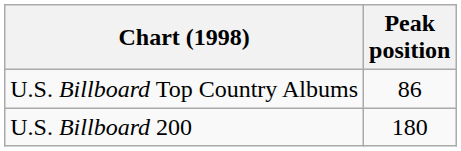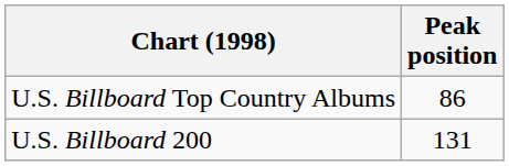 <table class="wikitable">
 <tr>
 <th>Chart (1998)</th>
 <th>Peak<br>position</th>
 </tr>
 <tr>
 <td>U.S. <em>Billboard</em> Top Country Albums</td>
 <td align="center">86</td>
 </tr>
 <tr>
 <td>U.S. <em>Billboard</em> 200</td>
-<td align="center">180</td>
+<td align="center">131</td>
 </tr>
 </table>
